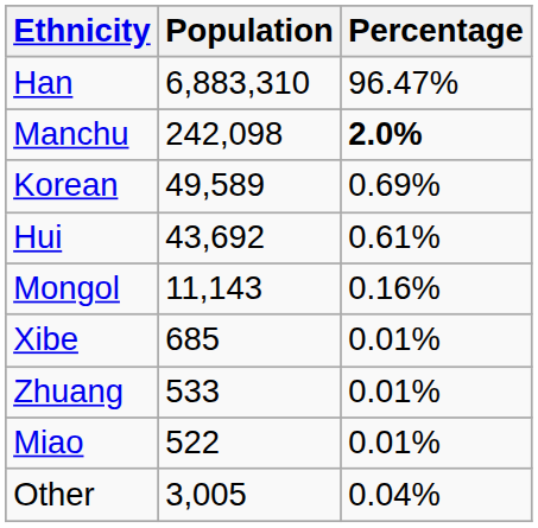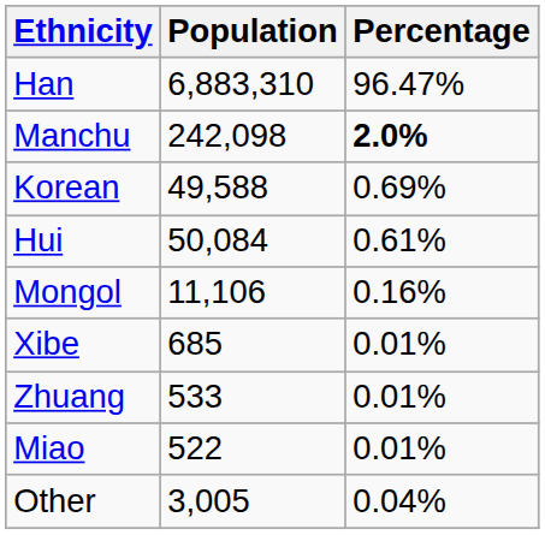 <table class="wikitable" style="border-collapse: collapse;">
 <tr bgcolor="#cccccc">
 <th><a href='#'>Ethnicity</a></th>
 <th>Population</th>
 <th>Percentage</th>
 </tr>
 <tr>
 <td><a href='#'>Han</a></td>
 <td>6,883,310</td>
 <td>96.47%</td>
 </tr>
 <tr>
 <td><a href='#'>Manchu</a></td>
 <td>242,098</td>
 <td><strong>2.0%</strong></td>
 </tr>
 <tr>
 <td><a href='#'>Korean</a></td>
-<td>49,589</td>
+<td>49,588</td>
 <td>0.69%</td>
 </tr>
 <tr>
 <td><a href='#'>Hui</a></td>
-<td>43,692</td>
+<td>50,084</td>
 <td>0.61%</td>
 </tr>
 <tr>
 <td><a href='#'>Mongol</a></td>
-<td>11,143</td>
+<td>11,106</td>
 <td>0.16%</td>
 </tr>
 <tr>
 <td><a href='#'>Xibe</a></td>
 <td>685</td>
 <td>0.01%</td>
 </tr>
 <tr>
 <td><a href='#'>Zhuang</a></td>
 <td>533</td>
 <td>0.01%</td>
 </tr>
 <tr>
 <td><a href='#'>Miao</a></td>
 <td>522</td>
 <td>0.01%</td>
 </tr>
 <tr>
 <td>Other</td>
 <td>3,005</td>
 <td>0.04%</td>
 </tr>
 </table>
